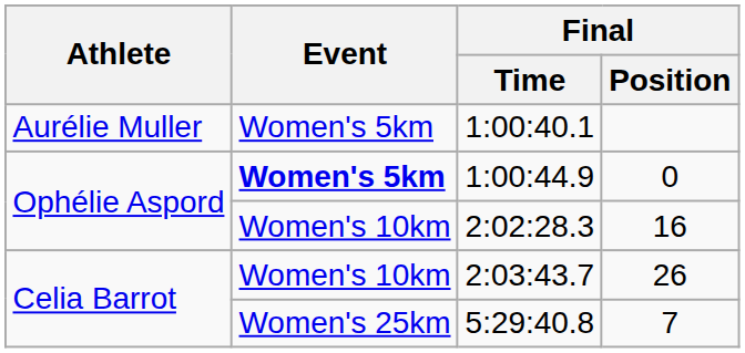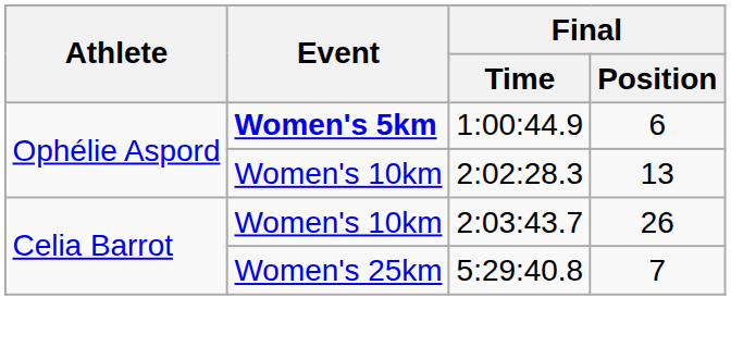 <table class="wikitable" border="1" style="font-size:90%">
 <tr>
 <th rowspan=2>Athlete</th>
 <th rowspan=2>Event</th>
 <th colspan=2>Final</th>
 </tr>
 <tr>
 <th>Time</th>
 <th>Position</th>
 </tr>
 <tr>
-<td rowspan=1><a href='#'>Aurélie Muller</a></td>
-<td><a href='#'>Women's 5km</a></td>
-<td align=center>1:00:40.1</td>
-<td align=center></td>
-</tr>
-<tr>
 <td rowspan=2><a href='#'>Ophélie Aspord</a></td>
 <td><strong><a href='#'>Women's 5km</a></strong></td>
 <td align=center>1:00:44.9</td>
-<td align=center>0</td>
+<td align=center>6</td>
 </tr>
 <tr>
 <td><a href='#'>Women's 10km</a></td>
 <td align=center>2:02:28.3</td>
-<td align=center>16</td>
+<td align=center>13</td>
 </tr>
 <tr>
 <td rowspan=2><a href='#'>Celia Barrot</a></td>
 <td><a href='#'>Women's 10km</a></td>
 <td align=center>2:03:43.7</td>
 <td align=center>26</td>
 </tr>
 <tr>
 <td><a href='#'>Women's 25km</a></td>
 <td align=center>5:29:40.8</td>
 <td align=center>7</td>
 </tr>
 </table>
